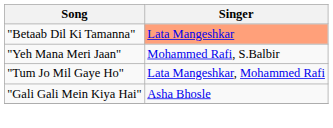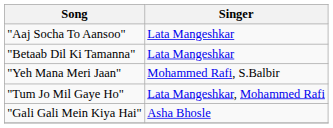 <table class="wikitable">
 <tr>
 <th>Song</th>
 <th>Singer</th>
 </tr>
 <tr>
+<td>"Aaj Socha To Aansoo"</td>
+<td><a href='#'>Lata Mangeshkar</a></td>
+</tr>
+<tr>
 <td>"Betaab Dil Ki Tamanna"</td>
-<td style="background: lightsalmon;"><a href='#'>Lata Mangeshkar</a></td>
+<td><a href='#'>Lata Mangeshkar</a></td>
 </tr>
 <tr>
 <td>"Yeh Mana Meri Jaan"</td>
 <td><a href='#'>Mohammed Rafi</a>, S.Balbir</td>
 </tr>
 <tr>
 <td>"Tum Jo Mil Gaye Ho"</td>
 <td><a href='#'>Lata Mangeshkar</a>, <a href='#'>Mohammed Rafi</a></td>
 </tr>
 <tr>
 <td>"Gali Gali Mein Kiya Hai"</td>
 <td><a href='#'>Asha Bhosle</a></td>
 </tr>
 <tr>
 </tr>
 </table>
